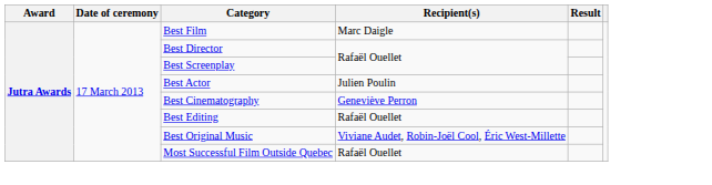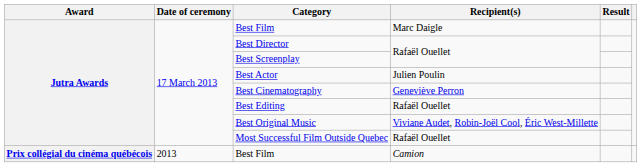 <table class="wikitable plainrowheaders sortable">
 <tr>
 <th scope="col">Award</th>
 <th scope="col">Date of ceremony</th>
 <th scope="col">Category</th>
 <th scope="col">Recipient(s)</th>
 <th scope="col">Result</th>
 <th scope="col" class="unsortable"></th>
 </tr>
 <tr>
 <th scope="row" rowspan=8><a href='#'>Jutra Awards</a></th>
 <td rowspan="8"><a href='#'>17 March 2013</a></td>
 <td><a href='#'>Best Film</a></td>
 <td>Marc Daigle</td>
 <td></td>
 <td rowspan="8"></td>
 </tr>
 <tr>
 <td><a href='#'>Best Director</a></td>
 <td rowspan="2">Rafaël Ouellet</td>
 <td></td>
 </tr>
 <tr>
 <td><a href='#'>Best Screenplay</a></td>
 <td></td>
 </tr>
 <tr>
 <td><a href='#'>Best Actor</a></td>
 <td>Julien Poulin</td>
 <td></td>
 </tr>
 <tr>
 <td><a href='#'>Best Cinematography</a></td>
 <td><a href='#'>Geneviève Perron</a></td>
 <td></td>
 </tr>
 <tr>
 <td><a href='#'>Best Editing</a></td>
 <td>Rafaël Ouellet</td>
 <td></td>
 </tr>
 <tr>
 <td><a href='#'>Best Original Music</a></td>
 <td><a href='#'>Viviane Audet</a>, <a href='#'>Robin-Joël Cool</a>, <a href='#'>Éric West-Millette</a></td>
 <td></td>
 </tr>
 <tr>
 <td><a href='#'>Most Successful Film Outside Quebec</a></td>
 <td>Rafaël Ouellet</td>
 <td></td>
 </tr>
+<tr>
+<th scope="row"><a href='#'>Prix collégial du cinéma québécois</a></th>
+<td>2013</td>
+<td>Best Film</td>
+<td><em>Camion</em></td>
+<td></td>
+<td></td>
+</tr>
 </table>
